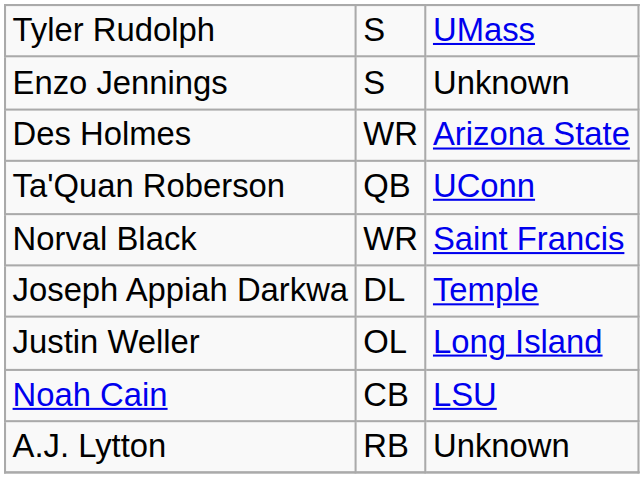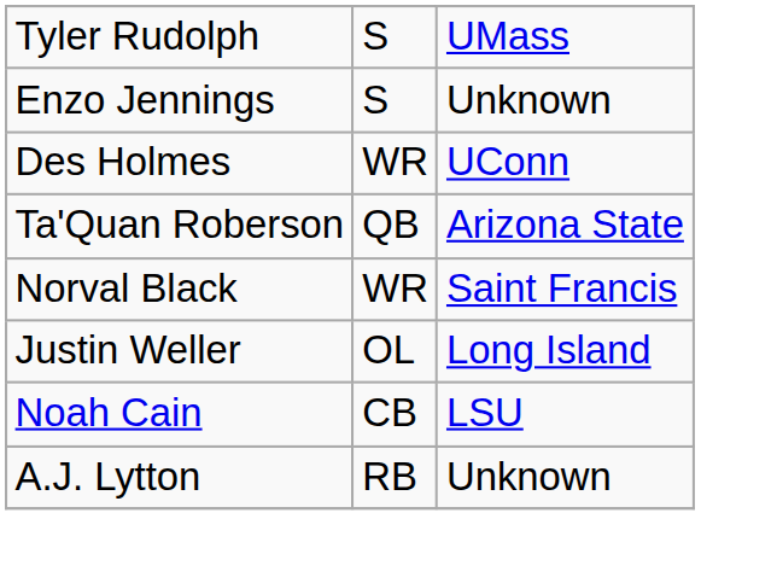 <table class="wikitable">
 <tr>
 </tr>
 <tr>
 <td>Tyler Rudolph</td>
 <td>S</td>
 <td><a href='#'>UMass</a></td>
 </tr>
 <tr>
 <td>Enzo Jennings</td>
 <td>S</td>
 <td>Unknown</td>
 </tr>
 <tr>
 <td>Des Holmes</td>
 <td>WR</td>
-<td><a href='#'>Arizona State</a></td>
+<td><a href='#'>UConn</a></td>
 </tr>
 <tr>
 <td>Ta'Quan Roberson</td>
 <td>QB</td>
-<td><a href='#'>UConn</a></td>
+<td><a href='#'>Arizona State</a></td>
 </tr>
 <tr>
 <td>Norval Black</td>
 <td>WR</td>
 <td><a href='#'>Saint Francis</a></td>
-</tr>
-<tr>
-<td>Joseph Appiah Darkwa</td>
-<td>DL</td>
-<td><a href='#'>Temple</a></td>
 </tr>
 <tr>
 <td>Justin Weller</td>
 <td>OL</td>
 <td><a href='#'>Long Island</a></td>
 </tr>
 <tr>
 <td><a href='#'>Noah Cain</a></td>
 <td>CB</td>
 <td><a href='#'>LSU</a></td>
 </tr>
 <tr>
 <td>A.J. Lytton</td>
 <td>RB</td>
 <td>Unknown</td>
 </tr>
 <tr>
 </tr>
 </table>
